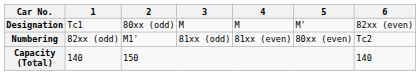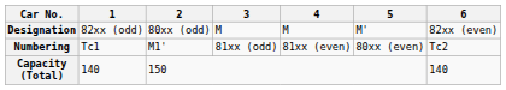 <table class="wikitable">
 <tr>
 <th>Car No.</th>
 <th>1</th>
 <th>2</th>
 <th>3</th>
 <th>4</th>
 <th>5</th>
 <th>6</th>
 </tr>
 <tr>
 <th>Designation</th>
-<td>Tc1</td>
+<td>82xx (odd)</td>
 <td>80xx (odd)</td>
 <td>M</td>
 <td>M</td>
 <td>M'</td>
 <td>82xx (even)</td>
 </tr>
 <tr>
 <th>Numbering</th>
-<td>82xx (odd)</td>
+<td>Tc1</td>
 <td>M1'</td>
 <td>81xx (odd)</td>
 <td>81xx (even)</td>
 <td>80xx (even)</td>
 <td>Tc2</td>
 </tr>
 <tr>
 <th>Capacity<br>(Total)</th>
 <td>140</td>
 <td colspan="4">150</td>
 <td>140</td>
 </tr>
 </table>
